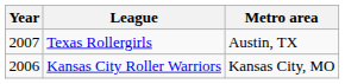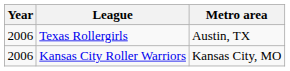 <table class="wikitable">
 <tr>
 <th>Year</th>
 <th>League</th>
 <th>Metro area</th>
 </tr>
 <tr>
-<td>2007</td>
+<td>2006</td>
 <td><a href='#'>Texas Rollergirls</a></td>
 <td>Austin, TX</td>
 </tr>
 <tr>
 <td>2006</td>
 <td><a href='#'>Kansas City Roller Warriors</a></td>
 <td>Kansas City, MO</td>
 </tr>
 </table>
